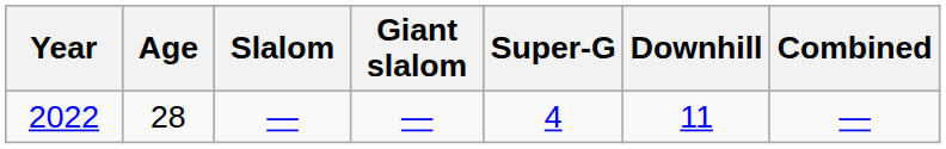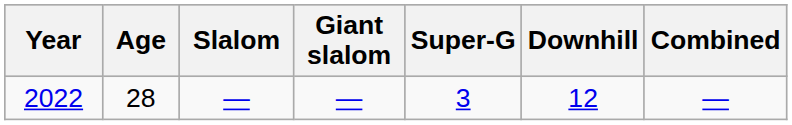 <table class=wikitable style="text-align:center">
 <tr>
 <th>  Year  </th>
 <th> Age </th>
 <th> Slalom </th>
 <th> Giant <br> slalom </th>
 <th>Super-G</th>
 <th>Downhill</th>
 <th>Combined</th>
 </tr>
 <tr>
 <td><a href='#'>2022</a></td>
 <td>28</td>
 <td><a href='#'>—</a></td>
 <td><a href='#'>—</a></td>
-<td><a href='#'>4</a></td>
-<td><a href='#'>11</a></td>
+<td><a href='#'>3</a></td>
+<td><a href='#'>12</a></td>
 <td><a href='#'>—</a></td>
 </tr>
 </table>
